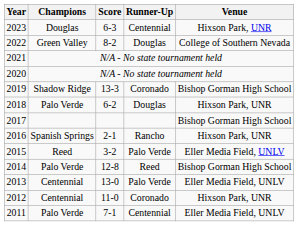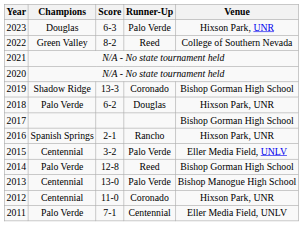 <table class="wikitable" style="text-align:center">
 <tr>
 <th>Year</th>
 <th>Champions</th>
 <th>Score</th>
 <th>Runner-Up</th>
 <th>Venue</th>
 </tr>
 <tr>
 <td>2023</td>
 <td>Douglas</td>
 <td>6-3</td>
-<td>Centennial</td>
+<td>Palo Verde</td>
 <td>Hixson Park, <a href='#'>UNR</a></td>
 </tr>
 <tr>
 <td>2022</td>
 <td>Green Valley</td>
 <td>8-2</td>
-<td>Douglas</td>
+<td>Reed</td>
 <td>College of Southern Nevada</td>
 </tr>
 <tr>
 <td>2021</td>
 <td colspan="4"><em>N/A - No state tournament held</em></td>
 </tr>
 <tr>
 <td>2020</td>
 <td colspan="4"><em>N/A - No state tournament held</em></td>
 </tr>
 <tr>
 <td>2019</td>
 <td>Shadow Ridge</td>
 <td>13-3</td>
 <td>Coronado</td>
 <td>Bishop Gorman High School</td>
 </tr>
 <tr>
 <td>2018</td>
 <td>Palo Verde</td>
 <td>6-2</td>
 <td>Douglas</td>
 <td>Hixson Park, UNR</td>
 </tr>
 <tr>
 <td>2017</td>
 <td></td>
 <td></td>
 <td></td>
 <td>Bishop Gorman High School</td>
 </tr>
 <tr>
 <td>2016</td>
 <td>Spanish Springs</td>
 <td>2-1</td>
 <td>Rancho</td>
 <td>Hixson Park, UNR</td>
 </tr>
 <tr>
 <td>2015</td>
-<td>Reed</td>
+<td>Centennial</td>
 <td>3-2</td>
 <td>Palo Verde</td>
 <td>Eller Media Field, <a href='#'>UNLV</a></td>
 </tr>
 <tr>
 <td>2014</td>
 <td>Palo Verde</td>
 <td>12-8</td>
 <td>Reed</td>
 <td>Bishop Gorman High School</td>
 </tr>
 <tr>
 <td>2013</td>
 <td>Centennial</td>
 <td>13-0</td>
 <td>Palo Verde</td>
-<td>Eller Media Field, UNLV</td>
+<td>Bishop Manogue High School</td>
 </tr>
 <tr>
 <td>2012</td>
 <td>Centennial</td>
 <td>11-0</td>
 <td>Coronado</td>
 <td>Hixson Park, UNR</td>
 </tr>
 <tr>
 <td>2011</td>
 <td>Palo Verde</td>
 <td>7-1</td>
 <td>Centennial</td>
 <td>Eller Media Field, UNLV</td>
 </tr>
 </table>
